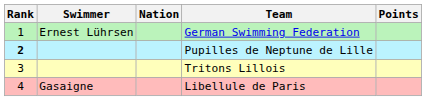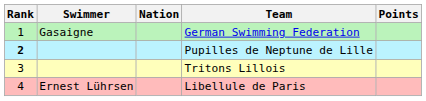 <table class="wikitable sortable" style="text-align:center">
 <tr>
 <th>Rank</th>
 <th>Swimmer</th>
 <th>Nation</th>
 <th>Team</th>
 <th>Points</th>
 </tr>
 <tr bgcolor=bbf3bb>
 <td>1</td>
-<td align=left>Ernest Lührsen</td>
+<td align=left>Gasaigne</td>
 <td align=left></td>
 <td align=left><a href='#'>German Swimming Federation</a></td>
 <td></td>
 </tr>
 <tr bgcolor=bbf3ff>
 <td><strong>2</strong></td>
 <td align=left></td>
 <td align=left></td>
 <td align=left>Pupilles de Neptune de Lille</td>
 <td></td>
 </tr>
 <tr bgcolor=ffffbb>
 <td>3</td>
 <td align=left></td>
 <td align=left></td>
 <td align=left>Tritons Lillois</td>
 <td></td>
 </tr>
 <tr bgcolor=ffbbbb>
 <td>4</td>
-<td align=left>Gasaigne</td>
+<td align=left>Ernest Lührsen</td>
 <td align=left></td>
 <td align=left>Libellule de Paris</td>
 <td></td>
 </tr>
 </table>
